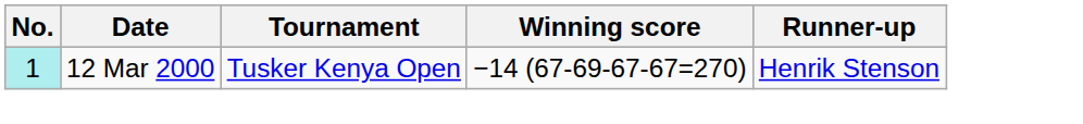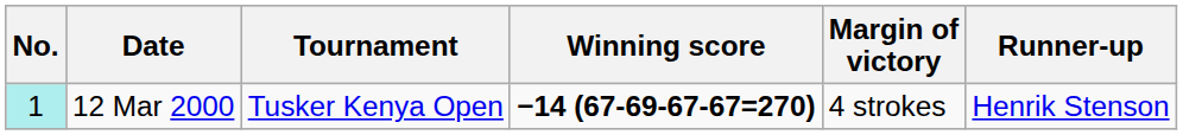 <table class="wikitable" style="font-size:95%;">
 <tr>
 <th>No.</th>
 <th>Date</th>
 <th>Tournament</th>
 <th>Winning score</th>
+<th>Margin of<br>victory</th>
 <th>Runner-up</th>
 </tr>
 <tr>
 <td align=center style="background: paleturquoise;">1</td>
 <td align=right>12 Mar <a href='#'>2000</a></td>
 <td><a href='#'>Tusker Kenya Open</a></td>
-<td>−14 (67-69-67-67=270)</td>
+<td><strong>−14 (67-69-67-67=270)</strong></td>
+<td>4 strokes</td>
 <td> <a href='#'>Henrik Stenson</a></td>
 </tr>
 </table>
